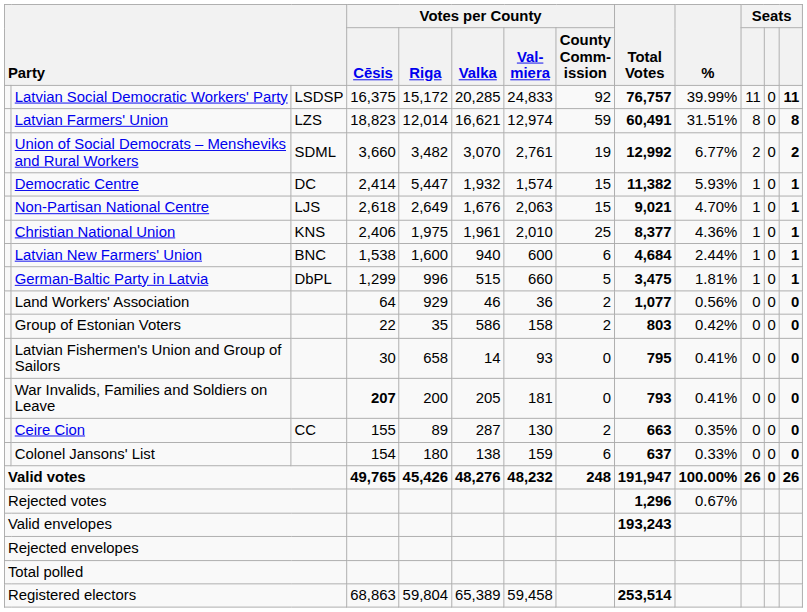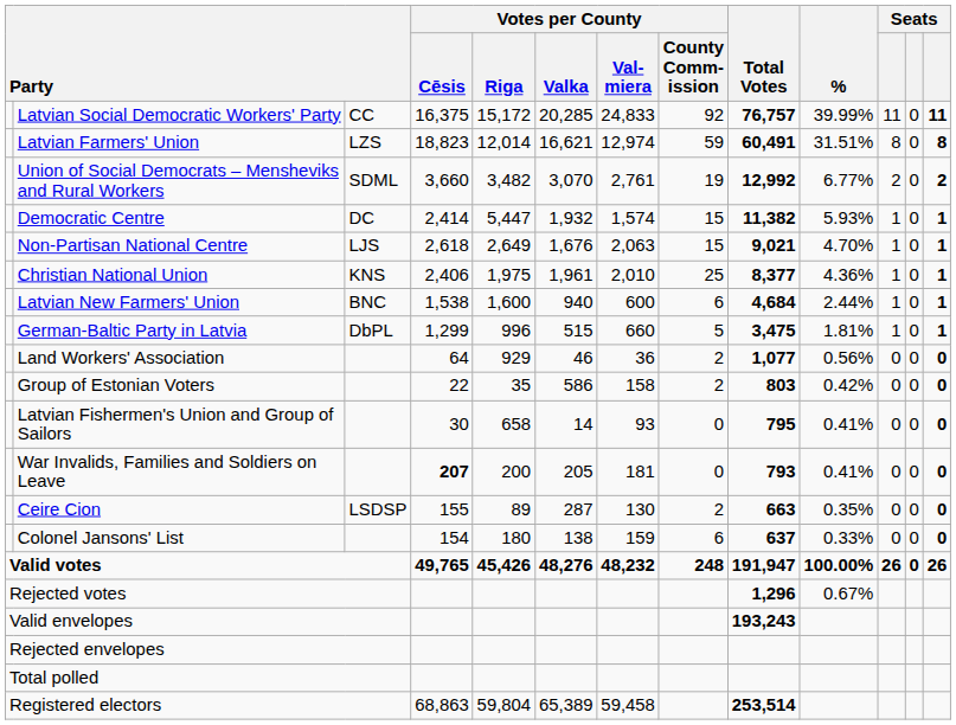 <table class="wikitable" border="1" style="text-align:right;">
 <tr>
 <th style="text-align:left;" valign=bottom rowspan=2 colspan=3>Party</th>
 <th colspan=5>Votes per County</th>
 <th align=center valign=bottom rowspan=2 width="50">Total Votes</th>
 <th align=center valign=bottom rowspan=2 width="50">%</th>
 <th colspan=3>Seats</th>
 </tr>
 <tr>
 <th align=center valign=bottom width="50"><a href='#'>Cēsis</a></th>
 <th align=center valign=bottom width="50"><a href='#'>Riga</a></th>
 <th align=center valign=bottom width="50"><a href='#'>Valka</a></th>
 <th align=center valign=bottom width="50"><a href='#'>Val- miera</a></th>
 <th align=center valign=bottom width="50">County Comm- ission</th>
 <th align=center valign=bottom width="20"><small></small></th>
 <th align=center valign=bottom width="20"><small><a href='#'></a></small></th>
 <th align=center valign=bottom width="20"><small></small></th>
 </tr>
 <tr>
 <td></td>
 <td align=left style="white-space: nowrap;"><a href='#'>Latvian Social Democratic Workers' Party</a></td>
-<td align=left>LSDSP</td>
+<td align=left>CC</td>
 <td>16,375</td>
 <td>15,172</td>
 <td>20,285</td>
 <td>24,833</td>
 <td>92</td>
 <td><strong>76,757</strong></td>
 <td>39.99%</td>
 <td>11</td>
 <td>0</td>
 <td><strong>11</strong></td>
 </tr>
 <tr>
 <td></td>
 <td align=left><a href='#'>Latvian Farmers' Union</a></td>
 <td align=left>LZS</td>
 <td>18,823</td>
 <td>12,014</td>
 <td>16,621</td>
 <td>12,974</td>
 <td>59</td>
 <td><strong>60,491</strong></td>
 <td>31.51%</td>
 <td>8</td>
 <td>0</td>
 <td><strong>8</strong></td>
 </tr>
 <tr>
 <td></td>
 <td align=left><a href='#'>Union of Social Democrats – Mensheviks and Rural Workers</a></td>
 <td align=left>SDML</td>
 <td>3,660</td>
 <td>3,482</td>
 <td>3,070</td>
 <td>2,761</td>
 <td>19</td>
 <td><strong>12,992</strong></td>
 <td>6.77%</td>
 <td>2</td>
 <td>0</td>
 <td><strong>2</strong></td>
 </tr>
 <tr>
 <td></td>
 <td align=left><a href='#'>Democratic Centre</a></td>
 <td align=left>DC</td>
 <td>2,414</td>
 <td>5,447</td>
 <td>1,932</td>
 <td>1,574</td>
 <td>15</td>
 <td><strong>11,382</strong></td>
 <td>5.93%</td>
 <td>1</td>
 <td>0</td>
 <td><strong>1</strong></td>
 </tr>
 <tr>
 <td></td>
 <td align=left><a href='#'>Non-Partisan National Centre</a></td>
 <td align=left>LJS</td>
 <td>2,618</td>
 <td>2,649</td>
 <td>1,676</td>
 <td>2,063</td>
 <td>15</td>
 <td><strong>9,021</strong></td>
 <td>4.70%</td>
 <td>1</td>
 <td>0</td>
 <td><strong>1</strong></td>
 </tr>
 <tr>
 <td></td>
 <td align=left><a href='#'>Christian National Union</a></td>
 <td align=left>KNS</td>
 <td>2,406</td>
 <td>1,975</td>
 <td>1,961</td>
 <td>2,010</td>
 <td>25</td>
 <td><strong>8,377</strong></td>
 <td>4.36%</td>
 <td>1</td>
 <td>0</td>
 <td><strong>1</strong></td>
 </tr>
 <tr>
 <td></td>
 <td align=left><a href='#'>Latvian New Farmers' Union</a></td>
 <td align=left>BNC</td>
 <td>1,538</td>
 <td>1,600</td>
 <td>940</td>
 <td>600</td>
 <td>6</td>
 <td><strong>4,684</strong></td>
 <td>2.44%</td>
 <td>1</td>
 <td>0</td>
 <td><strong>1</strong></td>
 </tr>
 <tr>
 <td></td>
 <td align=left><a href='#'>German-Baltic Party in Latvia</a></td>
 <td align=left>DbPL</td>
 <td>1,299</td>
 <td>996</td>
 <td>515</td>
 <td>660</td>
 <td>5</td>
 <td><strong>3,475</strong></td>
 <td>1.81%</td>
 <td>1</td>
 <td>0</td>
 <td><strong>1</strong></td>
 </tr>
 <tr>
 <td></td>
 <td align=left>Land Workers' Association</td>
 <td align=left></td>
 <td>64</td>
 <td>929</td>
 <td>46</td>
 <td>36</td>
 <td>2</td>
 <td><strong>1,077</strong></td>
 <td>0.56%</td>
 <td>0</td>
 <td>0</td>
 <td><strong>0</strong></td>
 </tr>
 <tr>
 <td></td>
 <td align=left>Group of Estonian Voters</td>
 <td align=left></td>
 <td>22</td>
 <td>35</td>
 <td>586</td>
 <td>158</td>
 <td>2</td>
 <td><strong>803</strong></td>
 <td>0.42%</td>
 <td>0</td>
 <td>0</td>
 <td><strong>0</strong></td>
 </tr>
 <tr>
 <td></td>
 <td align=left>Latvian Fishermen's Union and Group of Sailors</td>
 <td align=left></td>
 <td>30</td>
 <td>658</td>
 <td>14</td>
 <td>93</td>
 <td>0</td>
 <td><strong>795</strong></td>
 <td>0.41%</td>
 <td>0</td>
 <td>0</td>
 <td><strong>0</strong></td>
 </tr>
 <tr>
 <td></td>
 <td align=left>War Invalids, Families and Soldiers on Leave</td>
 <td align=left></td>
 <td><strong>207</strong></td>
 <td>200</td>
 <td>205</td>
 <td>181</td>
 <td>0</td>
 <td><strong>793</strong></td>
 <td>0.41%</td>
 <td>0</td>
 <td>0</td>
 <td><strong>0</strong></td>
 </tr>
 <tr>
 <td></td>
 <td align=left><a href='#'>Ceire Cion</a></td>
-<td align=left>CC</td>
+<td align=left>LSDSP</td>
 <td>155</td>
 <td>89</td>
 <td>287</td>
 <td>130</td>
 <td>2</td>
 <td><strong>663</strong></td>
 <td>0.35%</td>
 <td>0</td>
 <td>0</td>
 <td><strong>0</strong></td>
 </tr>
 <tr>
 <td></td>
 <td align=left>Colonel Jansons' List</td>
 <td align=left></td>
 <td>154</td>
 <td>180</td>
 <td>138</td>
 <td>159</td>
 <td>6</td>
 <td><strong>637</strong></td>
 <td>0.33%</td>
 <td>0</td>
 <td>0</td>
 <td><strong>0</strong></td>
 </tr>
 <tr style="font-weight:bold">
 <td align=left colspan=3>Valid votes</td>
 <td>49,765</td>
 <td>45,426</td>
 <td>48,276</td>
 <td>48,232</td>
 <td>248</td>
 <td>191,947</td>
 <td>100.00%</td>
 <td>26</td>
 <td>0</td>
 <td>26</td>
 </tr>
 <tr>
 <td align=left colspan=3>Rejected votes</td>
 <td></td>
 <td></td>
 <td></td>
 <td></td>
 <td></td>
 <td><strong>1,296</strong></td>
 <td>0.67%</td>
 <td></td>
 <td></td>
 <td></td>
 </tr>
 <tr>
 <td align=left colspan=3>Valid envelopes</td>
 <td></td>
 <td></td>
 <td></td>
 <td></td>
 <td></td>
 <td><strong>193,243</strong></td>
 <td></td>
 <td></td>
 <td></td>
 <td></td>
 </tr>
 <tr>
 <td align=left colspan=3>Rejected envelopes</td>
 <td></td>
 <td></td>
 <td></td>
 <td></td>
 <td></td>
 <td></td>
 <td></td>
 <td></td>
 <td></td>
 <td></td>
 </tr>
 <tr>
 <td align=left colspan=3>Total polled</td>
 <td></td>
 <td></td>
 <td></td>
 <td></td>
 <td></td>
 <td></td>
 <td></td>
 <td></td>
 <td></td>
 <td></td>
 </tr>
 <tr>
 <td align=left colspan=3>Registered electors</td>
 <td>68,863</td>
 <td>59,804</td>
 <td>65,389</td>
 <td>59,458</td>
 <td></td>
 <td><strong>253,514</strong></td>
 <td></td>
 <td></td>
 <td></td>
 <td></td>
 </tr>
 </table>
